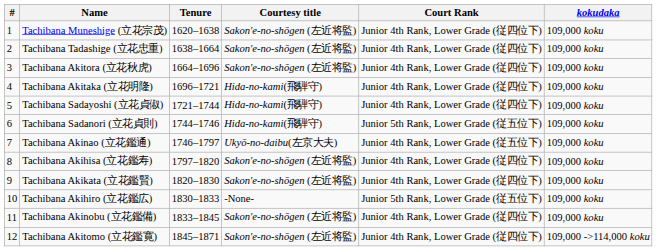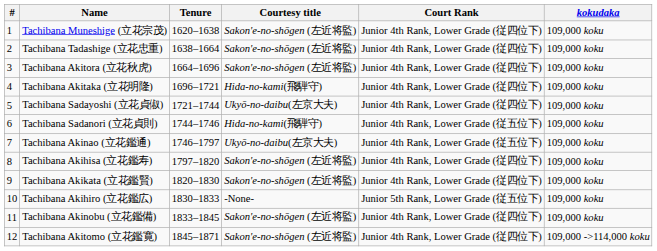 <table class=wikitable>
 <tr>
 <th>#</th>
 <th>Name</th>
 <th>Tenure</th>
 <th>Courtesy title</th>
 <th>Court Rank</th>
 <th><em><a href='#'>kokudaka</a></em></th>
 </tr>
 <tr>
 <td>1</td>
 <td><a href='#'>Tachibana Muneshige</a> (立花宗茂)</td>
 <td>1620–1638</td>
 <td><em>Sakon'e-no-shōgen</em> (左近将監)</td>
 <td>Junior 4th Rank, Lower Grade (従四位下)</td>
 <td>109,000 <em>koku</em></td>
 </tr>
 <tr>
 <td>2</td>
 <td>Tachibana Tadashige (立花忠重)</td>
 <td>1638–1664</td>
 <td><em>Sakon'e-no-shōgen</em> (左近将監)</td>
 <td>Junior 4th Rank, Lower Grade (従四位下)</td>
 <td>109,000 <em>koku</em></td>
 </tr>
 <tr>
 <td>3</td>
 <td>Tachibana Akitora (立花秋虎)</td>
 <td>1664–1696</td>
 <td><em>Sakon'e-no-shōgen</em> (左近将監)</td>
 <td>Junior 4th Rank, Lower Grade (従四位下)</td>
 <td>109,000 <em>koku</em></td>
 </tr>
 <tr>
 <td>4</td>
 <td>Tachibana Akitaka (立花明隆)</td>
 <td>1696–1721</td>
 <td><em>Hida-no-kami</em>(飛騨守)</td>
 <td>Junior 4th Rank, Lower Grade (従四位下)</td>
 <td>109,000 <em>koku</em></td>
 </tr>
 <tr>
 <td>5</td>
 <td>Tachibana Sadayoshi (立花貞俶)</td>
 <td>1721–1744</td>
-<td><em>Hida-no-kami</em>(飛騨守)</td>
+<td><em>Ukyō-no-daibu</em>(左京大夫)</td>
 <td>Junior 4th Rank, Lower Grade (従四位下)</td>
 <td>109,000 <em>koku</em></td>
 </tr>
 <tr>
 <td>6</td>
 <td>Tachibana Sadanori (立花貞則)</td>
 <td>1744–1746</td>
 <td><em>Hida-no-kami</em>(飛騨守)</td>
-<td>Junior 5th Rank, Lower Grade (従五位下)</td>
+<td>Junior 4th Rank, Lower Grade (従五位下)</td>
 <td>109,000 <em>koku</em></td>
 </tr>
 <tr>
 <td>7</td>
 <td>Tachibana Akinao (立花鑑通)</td>
 <td>1746–1797</td>
 <td><em>Ukyō-no-daibu</em>(左京大夫)</td>
 <td>Junior 4th Rank, Lower Grade (従五位下)</td>
 <td>109,000 <em>koku</em></td>
 </tr>
 <tr>
 <td>8</td>
 <td>Tachibana Akihisa (立花鑑寿)</td>
 <td>1797–1820</td>
 <td><em>Sakon'e-no-shōgen</em> (左近将監)</td>
 <td>Junior 4th Rank, Lower Grade (従四位下)</td>
 <td>109,000 <em>koku</em></td>
 </tr>
 <tr>
 <td>9</td>
 <td>Tachibana Akikata (立花鑑賢)</td>
 <td>1820–1830</td>
 <td><em>Sakon'e-no-shōgen</em> (左近将監)</td>
 <td>Junior 4th Rank, Lower Grade (従四位下)</td>
 <td>109,000 <em>koku</em></td>
 </tr>
 <tr>
 <td>10</td>
 <td>Tachibana Akihiro (立花鑑広)</td>
 <td>1830–1833</td>
 <td>-None-</td>
 <td>Junior 5th Rank, Lower Grade (従五位下)</td>
 <td>109,000 <em>koku</em></td>
 </tr>
 <tr>
 <td>11</td>
 <td>Tachibana Akinobu (立花鑑備)</td>
 <td>1833–1845</td>
 <td><em>Sakon'e-no-shōgen</em> (左近将監)</td>
 <td>Junior 4th Rank, Lower Grade (従四位下)</td>
 <td>109,000 <em>koku</em></td>
 </tr>
 <tr>
 <td>12</td>
 <td>Tachibana Akitomo (立花鑑寛)</td>
 <td>1845–1871</td>
 <td><em>Sakon'e-no-shōgen</em> (左近将監)</td>
 <td>Junior 4th Rank, Lower Grade (従四位下)</td>
 <td>109,000 ->114,000 <em>koku</em></td>
 </tr>
 </table>
